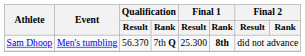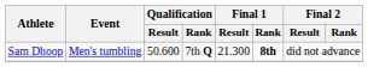 <table class="wikitable" style="font-size:90%">
 <tr>
 <th rowspan=2>Athlete</th>
 <th rowspan=2>Event</th>
 <th colspan=2>Qualification</th>
 <th colspan=2>Final 1</th>
 <th colspan=2>Final 2</th>
 </tr>
 <tr style="font-size:95%">
 <th>Result</th>
 <th>Rank</th>
 <th>Result</th>
 <th>Rank</th>
 <th>Result</th>
 <th>Rank</th>
 </tr>
 <tr align="center">
 <td align=left><a href='#'>Sam Dhoop</a></td>
 <td align=left><a href='#'>Men's tumbling</a></td>
-<td>56.370</td>
+<td>50.600</td>
 <td>7th <strong>Q</strong></td>
-<td>25.300</td>
+<td>21.300</td>
 <td><strong>8th</strong></td>
 <td align=center colspan=2>did not advance</td>
 </tr>
 <tr align="center">
 </tr>
 </table>
